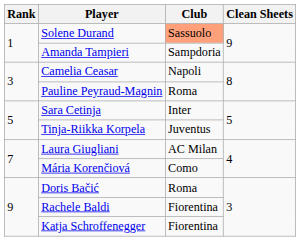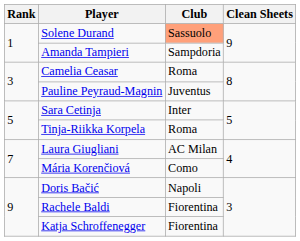 <table class="wikitable">
 <tr>
 <th>Rank</th>
 <th>Player</th>
 <th>Club</th>
 <th>Clean Sheets</th>
 </tr>
 <tr>
 <td rowspan="2">1</td>
 <td> <a href='#'>Solene Durand</a></td>
 <td style="background: lightsalmon;">Sassuolo</td>
 <td rowspan="2">9</td>
 </tr>
 <tr>
 <td> <a href='#'>Amanda Tampieri</a></td>
 <td>Sampdoria</td>
 </tr>
 <tr>
 <td rowspan="2">3</td>
 <td> <a href='#'>Camelia Ceasar</a></td>
-<td>Napoli</td>
+<td>Roma</td>
 <td rowspan="2">8</td>
 </tr>
 <tr>
 <td> <a href='#'>Pauline Peyraud-Magnin</a></td>
-<td>Roma</td>
+<td>Juventus</td>
 </tr>
 <tr>
 <td rowspan="2">5</td>
 <td> <a href='#'>Sara Cetinja</a></td>
 <td>Inter</td>
 <td rowspan="2">5</td>
 </tr>
 <tr>
 <td> <a href='#'>Tinja-Riikka Korpela</a></td>
-<td>Juventus</td>
+<td>Roma</td>
 </tr>
 <tr>
 <td rowspan="2">7</td>
 <td> <a href='#'>Laura Giugliani</a></td>
 <td>AC Milan</td>
 <td rowspan="2">4</td>
 </tr>
 <tr>
 <td> <a href='#'>Mária Korenčiová</a></td>
 <td>Como</td>
 </tr>
 <tr>
 <td rowspan="3">9</td>
 <td> <a href='#'>Doris Bačić</a></td>
-<td>Roma</td>
+<td>Napoli</td>
 <td rowspan="3">3</td>
 </tr>
 <tr>
 <td> <a href='#'>Rachele Baldi</a></td>
 <td>Fiorentina</td>
 </tr>
 <tr>
 <td> <a href='#'>Katja Schroffenegger</a></td>
 <td>Fiorentina</td>
 </tr>
 </table>
